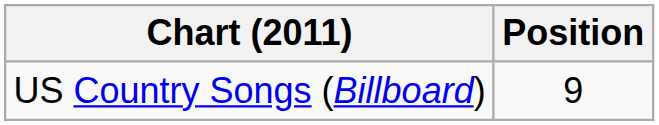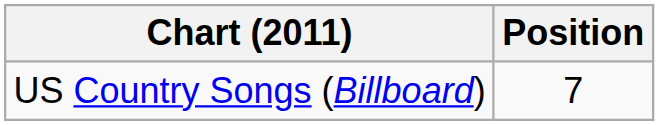 <table class="wikitable sortable">
 <tr>
 <th scope="col">Chart (2011)</th>
 <th scope="col">Position</th>
 </tr>
 <tr>
 <td>US <a href='#'>Country Songs</a> (<em><a href='#'>Billboard</a></em>)</td>
-<td align="center">9</td>
+<td align="center">7</td>
 </tr>
 </table>
